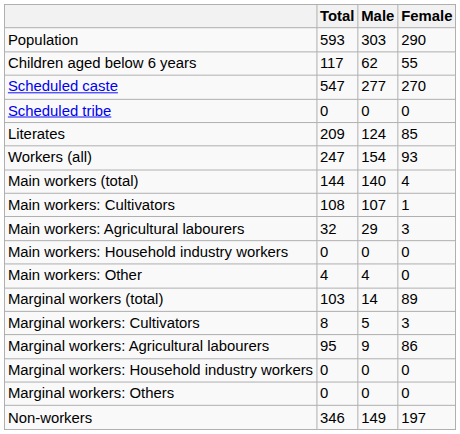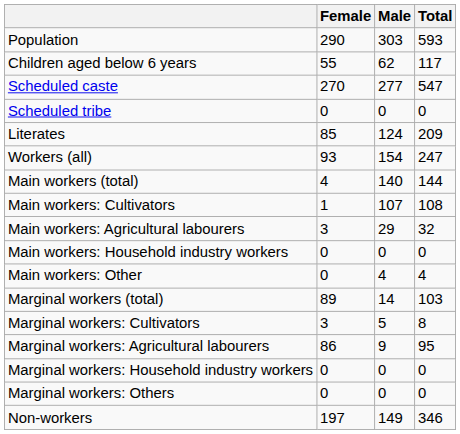 <table class="wikitable sortable">
 <tr>
 <th></th>
+<th>Female</th>
+<th>Male</th>
 <th>Total</th>
-<th>Male</th>
-<th>Female</th>
 </tr>
 <tr>
 <td>Population</td>
+<td>290</td>
+<td>303</td>
 <td>593</td>
-<td>303</td>
-<td>290</td>
 </tr>
 <tr>
 <td>Children aged below 6 years</td>
+<td>55</td>
+<td>62</td>
 <td>117</td>
-<td>62</td>
-<td>55</td>
 </tr>
 <tr>
 <td><a href='#'>Scheduled caste</a></td>
+<td>270</td>
+<td>277</td>
 <td>547</td>
-<td>277</td>
-<td>270</td>
 </tr>
 <tr>
 <td><a href='#'>Scheduled tribe</a></td>
 <td>0</td>
 <td>0</td>
 <td>0</td>
 </tr>
 <tr>
 <td>Literates</td>
+<td>85</td>
+<td>124</td>
 <td>209</td>
-<td>124</td>
-<td>85</td>
 </tr>
 <tr>
 <td>Workers (all)</td>
+<td>93</td>
+<td>154</td>
 <td>247</td>
-<td>154</td>
-<td>93</td>
 </tr>
 <tr>
 <td>Main workers (total)</td>
+<td>4</td>
+<td>140</td>
 <td>144</td>
-<td>140</td>
-<td>4</td>
 </tr>
 <tr>
 <td>Main workers: Cultivators</td>
+<td>1</td>
+<td>107</td>
 <td>108</td>
-<td>107</td>
-<td>1</td>
 </tr>
 <tr>
 <td>Main workers: Agricultural labourers</td>
+<td>3</td>
+<td>29</td>
 <td>32</td>
-<td>29</td>
-<td>3</td>
 </tr>
 <tr>
 <td>Main workers: Household industry workers</td>
 <td>0</td>
 <td>0</td>
 <td>0</td>
 </tr>
 <tr>
 <td>Main workers: Other</td>
+<td>0</td>
 <td>4</td>
 <td>4</td>
-<td>0</td>
 </tr>
 <tr>
 <td>Marginal workers (total)</td>
+<td>89</td>
+<td>14</td>
 <td>103</td>
-<td>14</td>
-<td>89</td>
 </tr>
 <tr>
 <td>Marginal workers: Cultivators</td>
+<td>3</td>
+<td>5</td>
 <td>8</td>
-<td>5</td>
-<td>3</td>
 </tr>
 <tr>
 <td>Marginal workers: Agricultural labourers</td>
+<td>86</td>
+<td>9</td>
 <td>95</td>
-<td>9</td>
-<td>86</td>
 </tr>
 <tr>
 <td>Marginal workers: Household industry workers</td>
 <td>0</td>
 <td>0</td>
 <td>0</td>
 </tr>
 <tr>
 <td>Marginal workers: Others</td>
 <td>0</td>
 <td>0</td>
 <td>0</td>
 </tr>
 <tr>
 <td>Non-workers</td>
+<td>197</td>
+<td>149</td>
 <td>346</td>
-<td>149</td>
-<td>197</td>
 </tr>
 </table>
